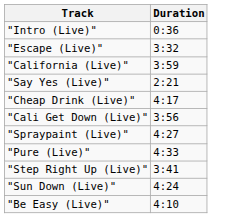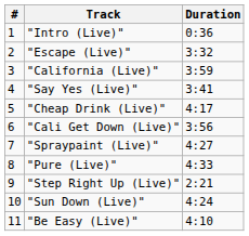 <table class="wikitable">
 <tr>
+<th>#</th>
 <th>Track</th>
 <th>Duration</th>
 </tr>
 <tr>
+<td>1</td>
 <td>"Intro (Live)"</td>
 <td>0:36</td>
 </tr>
 <tr>
+<td>2</td>
 <td>"Escape (Live)"</td>
 <td>3:32</td>
 </tr>
 <tr>
+<td>3</td>
 <td>"California (Live)"</td>
 <td>3:59</td>
 </tr>
 <tr>
+<td>4</td>
 <td>"Say Yes (Live)"</td>
-<td>2:21</td>
+<td>3:41</td>
 </tr>
 <tr>
+<td>5</td>
 <td>"Cheap Drink (Live)"</td>
 <td>4:17</td>
 </tr>
 <tr>
+<td>6</td>
 <td>"Cali Get Down (Live)"</td>
 <td>3:56</td>
 </tr>
 <tr>
+<td>7</td>
 <td>"Spraypaint (Live)"</td>
 <td>4:27</td>
 </tr>
 <tr>
+<td>8</td>
 <td>"Pure (Live)"</td>
 <td>4:33</td>
 </tr>
 <tr>
+<td>9</td>
 <td>"Step Right Up (Live)"</td>
-<td>3:41</td>
+<td>2:21</td>
 </tr>
 <tr>
+<td>10</td>
 <td>"Sun Down (Live)"</td>
 <td>4:24</td>
 </tr>
 <tr>
+<td>11</td>
 <td>"Be Easy (Live)"</td>
 <td>4:10</td>
 </tr>
 </table>
